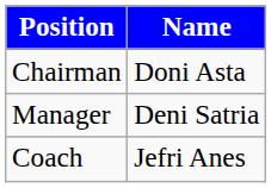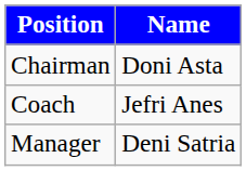 <table class="wikitable">
 <tr>
 <th style="background-color:blue; color:white;" scope=col>Position</th>
 <th style="background-color:blue; color:white;" scope=col>Name</th>
 </tr>
 <tr>
 <td>Chairman</td>
 <td> Doni Asta</td>
 </tr>
 <tr>
+<td>Coach</td>
+<td> Jefri Anes</td>
+</tr>
+<tr>
 <td>Manager</td>
 <td>  Deni Satria</td>
 </tr>
-<tr>
-<td>Coach</td>
-<td> Jefri Anes</td>
-</tr>
 </table>
